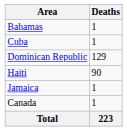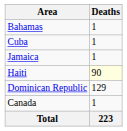 <table class="wikitable" style="float:right;clear:right;margin:0 0 0.5em 1em;">
 <tr>
 <th>Area</th>
 <th>Deaths</th>
 </tr>
 <tr>
 <td><a href='#'>Bahamas</a></td>
 <td>1</td>
 </tr>
 <tr>
 <td><a href='#'>Cuba</a></td>
 <td>1</td>
 </tr>
 <tr>
-<td><a href='#'>Dominican Republic</a></td>
-<td>129</td>
+<td><a href='#'>Jamaica</a></td>
+<td>1</td>
 </tr>
 <tr>
 <td><a href='#'>Haiti</a></td>
-<td>90</td>
+<td style="background: lightyellow;">90</td>
 </tr>
 <tr>
-<td><a href='#'>Jamaica</a></td>
-<td>1</td>
+<td><a href='#'>Dominican Republic</a></td>
+<td>129</td>
 </tr>
 <tr>
 <td>Canada</td>
 <td>1</td>
 </tr>
 <tr>
 <th>Total</th>
 <th>223</th>
 </tr>
 </table>
